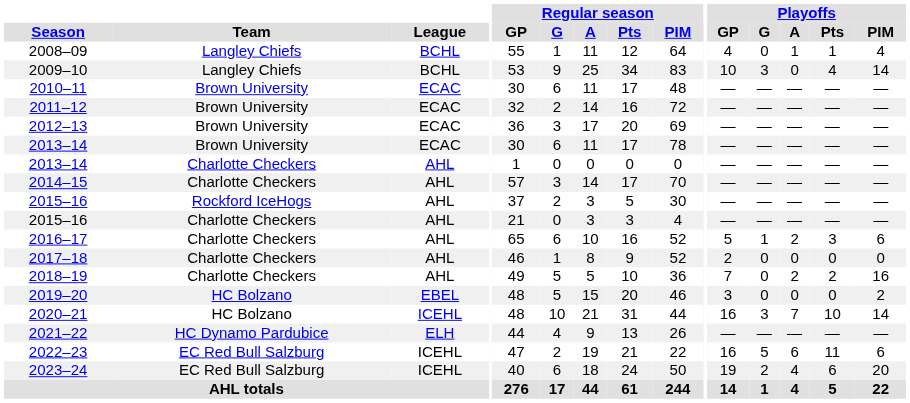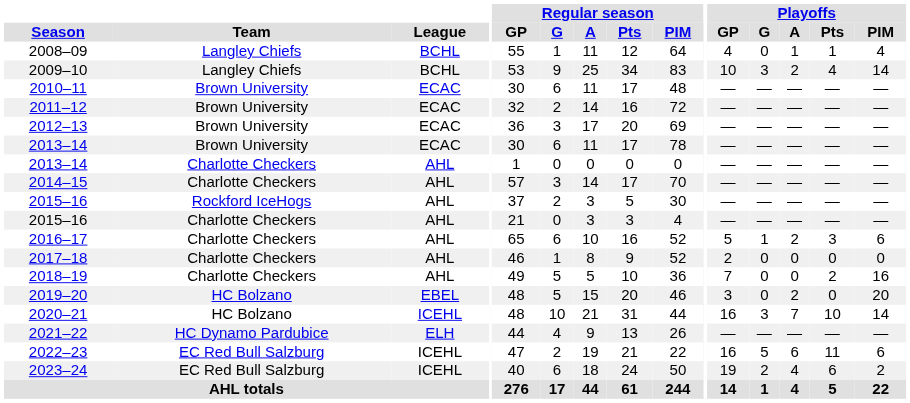 <table border="0" cellpadding="1" cellspacing="0" style="text-align:center; width:60em">
 <tr bgcolor="#e0e0e0">
 <th colspan="3" bgcolor="#ffffff"></th>
 <th rowspan="99" bgcolor="#ffffff"></th>
 <th colspan="5"><a href='#'>Regular season</a></th>
 <th rowspan="99" bgcolor="#ffffff"></th>
 <th colspan="5"><a href='#'>Playoffs</a></th>
 </tr>
 <tr bgcolor="#e0e0e0">
 <th><a href='#'>Season</a></th>
 <th>Team</th>
 <th>League</th>
 <th>GP</th>
 <th><a href='#'>G</a></th>
 <th><a href='#'>A</a></th>
 <th><a href='#'>Pts</a></th>
 <th><a href='#'>PIM</a></th>
 <th>GP</th>
 <th>G</th>
 <th>A</th>
 <th>Pts</th>
 <th>PIM</th>
 </tr>
 <tr>
 <td>2008–09</td>
 <td><a href='#'>Langley Chiefs</a></td>
 <td><a href='#'>BCHL</a></td>
 <td>55</td>
 <td>1</td>
 <td>11</td>
 <td>12</td>
 <td>64</td>
 <td>4</td>
 <td>0</td>
 <td>1</td>
 <td>1</td>
 <td>4</td>
 </tr>
 <tr bgcolor="#f0f0f0">
 <td>2009–10</td>
 <td>Langley Chiefs</td>
 <td>BCHL</td>
 <td>53</td>
 <td>9</td>
 <td>25</td>
 <td>34</td>
 <td>83</td>
 <td>10</td>
 <td>3</td>
-<td>0</td>
+<td>2</td>
 <td>4</td>
 <td>14</td>
 </tr>
 <tr>
 <td><a href='#'>2010–11</a></td>
 <td><a href='#'>Brown University</a></td>
 <td><a href='#'>ECAC</a></td>
 <td>30</td>
 <td>6</td>
 <td>11</td>
 <td>17</td>
 <td>48</td>
 <td>—</td>
 <td>—</td>
 <td>—</td>
 <td>—</td>
 <td>—</td>
 </tr>
 <tr bgcolor="#f0f0f0">
 <td><a href='#'>2011–12</a></td>
 <td>Brown University</td>
 <td>ECAC</td>
 <td>32</td>
 <td>2</td>
 <td>14</td>
 <td>16</td>
 <td>72</td>
 <td>—</td>
 <td>—</td>
 <td>—</td>
 <td>—</td>
 <td>—</td>
 </tr>
 <tr>
 <td><a href='#'>2012–13</a></td>
 <td>Brown University</td>
 <td>ECAC</td>
 <td>36</td>
 <td>3</td>
 <td>17</td>
 <td>20</td>
 <td>69</td>
 <td>—</td>
 <td>—</td>
 <td>—</td>
 <td>—</td>
 <td>—</td>
 </tr>
 <tr bgcolor="#f0f0f0">
 <td><a href='#'>2013–14</a></td>
 <td>Brown University</td>
 <td>ECAC</td>
 <td>30</td>
 <td>6</td>
 <td>11</td>
 <td>17</td>
 <td>78</td>
 <td>—</td>
 <td>—</td>
 <td>—</td>
 <td>—</td>
 <td>—</td>
 </tr>
 <tr>
 <td><a href='#'>2013–14</a></td>
 <td><a href='#'>Charlotte Checkers</a></td>
 <td><a href='#'>AHL</a></td>
 <td>1</td>
 <td>0</td>
 <td>0</td>
 <td>0</td>
 <td>0</td>
 <td>—</td>
 <td>—</td>
 <td>—</td>
 <td>—</td>
 <td>—</td>
 </tr>
 <tr bgcolor="#f0f0f0">
 <td><a href='#'>2014–15</a></td>
 <td>Charlotte Checkers</td>
 <td>AHL</td>
 <td>57</td>
 <td>3</td>
 <td>14</td>
 <td>17</td>
 <td>70</td>
 <td>—</td>
 <td>—</td>
 <td>—</td>
 <td>—</td>
 <td>—</td>
 </tr>
 <tr>
 <td><a href='#'>2015–16</a></td>
 <td><a href='#'>Rockford IceHogs</a></td>
 <td>AHL</td>
 <td>37</td>
 <td>2</td>
 <td>3</td>
 <td>5</td>
 <td>30</td>
 <td>—</td>
 <td>—</td>
 <td>—</td>
 <td>—</td>
 <td>—</td>
 </tr>
 <tr bgcolor="#f0f0f0">
 <td>2015–16</td>
 <td>Charlotte Checkers</td>
 <td>AHL</td>
 <td>21</td>
 <td>0</td>
 <td>3</td>
 <td>3</td>
 <td>4</td>
 <td>—</td>
 <td>—</td>
 <td>—</td>
 <td>—</td>
 <td>—</td>
 </tr>
 <tr>
 <td><a href='#'>2016–17</a></td>
 <td>Charlotte Checkers</td>
 <td>AHL</td>
 <td>65</td>
 <td>6</td>
 <td>10</td>
 <td>16</td>
 <td>52</td>
 <td>5</td>
 <td>1</td>
 <td>2</td>
 <td>3</td>
 <td>6</td>
 </tr>
 <tr bgcolor="#f0f0f0">
 <td><a href='#'>2017–18</a></td>
 <td>Charlotte Checkers</td>
 <td>AHL</td>
 <td>46</td>
 <td>1</td>
 <td>8</td>
 <td>9</td>
 <td>52</td>
 <td>2</td>
 <td>0</td>
 <td>0</td>
 <td>0</td>
 <td>0</td>
 </tr>
 <tr>
 <td><a href='#'>2018–19</a></td>
 <td>Charlotte Checkers</td>
 <td>AHL</td>
 <td>49</td>
 <td>5</td>
 <td>5</td>
 <td>10</td>
 <td>36</td>
 <td>7</td>
 <td>0</td>
-<td>2</td>
+<td>0</td>
 <td>2</td>
 <td>16</td>
 </tr>
 <tr bgcolor="#f0f0f0">
 <td><a href='#'>2019–20</a></td>
 <td><a href='#'>HC Bolzano</a></td>
 <td><a href='#'>EBEL</a></td>
 <td>48</td>
 <td>5</td>
 <td>15</td>
 <td>20</td>
 <td>46</td>
 <td>3</td>
 <td>0</td>
+<td>2</td>
 <td>0</td>
-<td>0</td>
-<td>2</td>
+<td>20</td>
 </tr>
 <tr>
 <td><a href='#'>2020–21</a></td>
 <td>HC Bolzano</td>
 <td><a href='#'>ICEHL</a></td>
 <td>48</td>
 <td>10</td>
 <td>21</td>
 <td>31</td>
 <td>44</td>
 <td>16</td>
 <td>3</td>
 <td>7</td>
 <td>10</td>
 <td>14</td>
 </tr>
 <tr bgcolor="#f0f0f0">
 <td><a href='#'>2021–22</a></td>
 <td><a href='#'>HC Dynamo Pardubice</a></td>
 <td><a href='#'>ELH</a></td>
 <td>44</td>
 <td>4</td>
 <td>9</td>
 <td>13</td>
 <td>26</td>
 <td>—</td>
 <td>—</td>
 <td>—</td>
 <td>—</td>
 <td>—</td>
 </tr>
 <tr>
 <td><a href='#'>2022–23</a></td>
 <td><a href='#'>EC Red Bull Salzburg</a></td>
 <td>ICEHL</td>
 <td>47</td>
 <td>2</td>
 <td>19</td>
 <td>21</td>
 <td>22</td>
 <td>16</td>
 <td>5</td>
 <td>6</td>
 <td>11</td>
 <td>6</td>
 </tr>
 <tr bgcolor="#f0f0f0">
 <td><a href='#'>2023–24</a></td>
 <td>EC Red Bull Salzburg</td>
 <td>ICEHL</td>
 <td>40</td>
 <td>6</td>
 <td>18</td>
 <td>24</td>
 <td>50</td>
 <td>19</td>
 <td>2</td>
 <td>4</td>
 <td>6</td>
-<td>20</td>
+<td>2</td>
 </tr>
 <tr bgcolor="#e0e0e0">
 <th colspan="3">AHL totals</th>
 <th>276</th>
 <th>17</th>
 <th>44</th>
 <th>61</th>
 <th>244</th>
 <th>14</th>
 <th>1</th>
 <th>4</th>
 <th>5</th>
 <th>22</th>
 </tr>
 </table>
